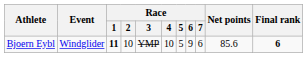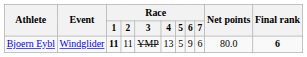 <table class="wikitable" style="font-size:90%">
 <tr>
 <th rowspan="2">Athlete</th>
 <th rowspan="2">Event</th>
 <th colspan=7>Race</th>
 <th rowspan=2>Net points</th>
 <th rowspan=2>Final rank</th>
 </tr>
 <tr style="font-size:95%">
 <th>1</th>
 <th>2</th>
 <th>3</th>
 <th>4</th>
 <th>5</th>
 <th>6</th>
 <th>7</th>
 </tr>
 <tr align=center>
 <td align=left><a href='#'>Bjoern Eybl</a></td>
 <td align=left><a href='#'>Windglider</a></td>
 <td><strong>11</strong></td>
-<td>10</td>
+<td>11</td>
 <td><s>YMP</s></td>
-<td>10</td>
+<td>13</td>
 <td>5</td>
 <td>9</td>
 <td>6</td>
-<td>85.6</td>
+<td>80.0</td>
 <td><strong>6</strong></td>
 </tr>
 </table>
